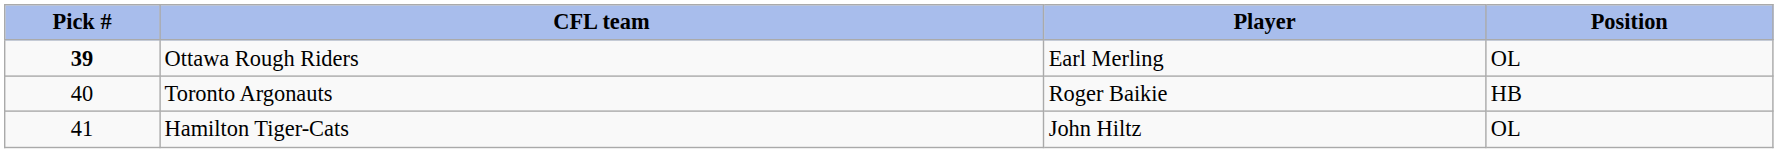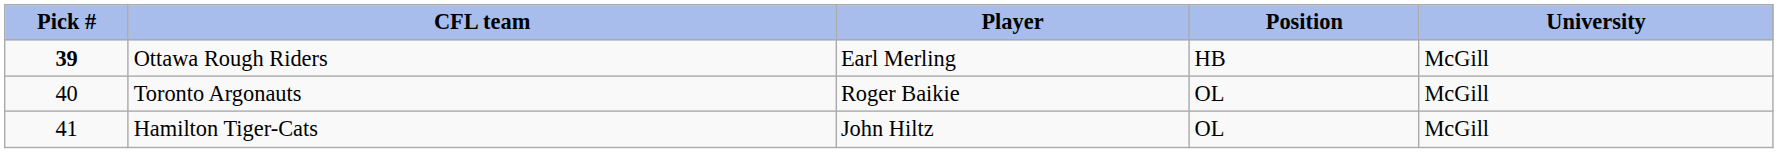 <table class="wikitable" style="width: 100%">
 <tr>
 <th style="background:#A8BDEC;" width=7%>Pick #</th>
 <th width=40% style="background:#A8BDEC;">CFL team</th>
 <th width=20% style="background:#A8BDEC;">Player</th>
 <th width=13% style="background:#A8BDEC;">Position</th>
+<th width=20% style="background:#A8BDEC;">University</th>
 </tr>
 <tr>
 <td align=center><strong>39</strong></td>
 <td>Ottawa Rough Riders</td>
 <td>Earl Merling</td>
-<td>OL</td>
+<td>HB</td>
+<td>McGill</td>
 </tr>
 <tr>
 <td align=center>40</td>
 <td>Toronto Argonauts</td>
 <td>Roger Baikie</td>
-<td>HB</td>
+<td>OL</td>
+<td>McGill</td>
 </tr>
 <tr>
 <td align=center>41</td>
 <td>Hamilton Tiger-Cats</td>
 <td>John Hiltz</td>
 <td>OL</td>
+<td>McGill</td>
 </tr>
 </table>
